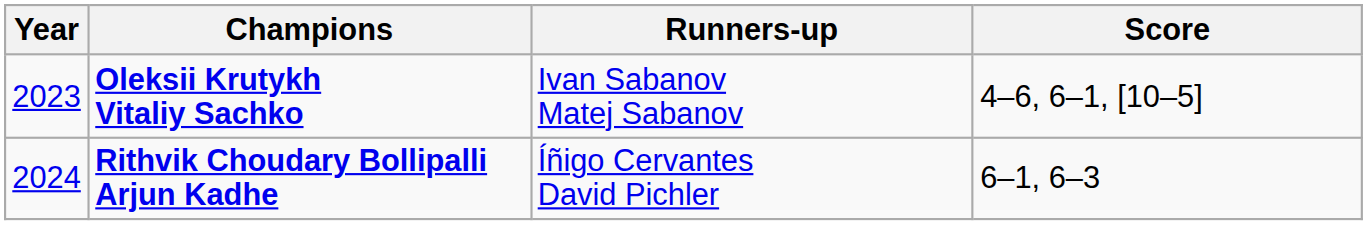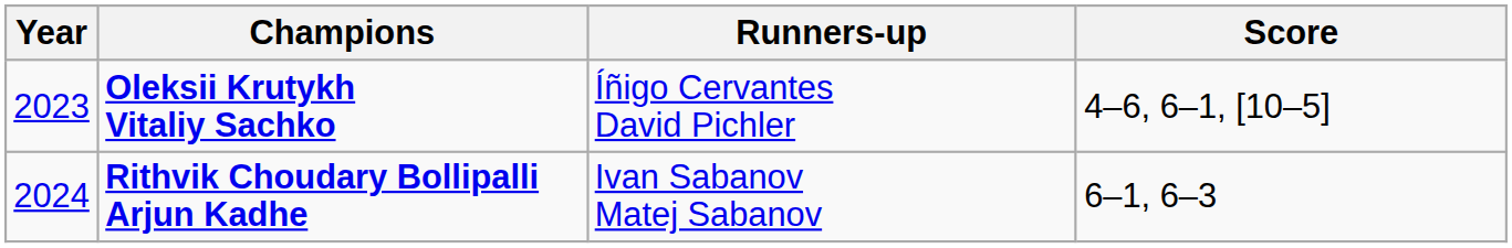 <table class="wikitable" style="font-size:90%">
 <tr>
 <th>Year</th>
 <th width="200">Champions</th>
 <th width="200">Runners-up</th>
 <th width="175">Score</th>
 </tr>
 <tr>
 <td><a href='#'>2023</a></td>
 <td> <strong><a href='#'>Oleksii Krutykh</a></strong><br> <strong><a href='#'>Vitaliy Sachko</a></strong></td>
-<td> <a href='#'>Ivan Sabanov</a><br> <a href='#'>Matej Sabanov</a></td>
+<td> <a href='#'>Íñigo Cervantes</a><br> <a href='#'>David Pichler</a></td>
 <td>4–6, 6–1, [10–5]</td>
 </tr>
 <tr>
 <td><a href='#'>2024</a></td>
 <td> <strong><a href='#'>Rithvik Choudary Bollipalli</a></strong><br> <strong><a href='#'>Arjun Kadhe</a></strong></td>
-<td> <a href='#'>Íñigo Cervantes</a><br> <a href='#'>David Pichler</a></td>
+<td> <a href='#'>Ivan Sabanov</a><br> <a href='#'>Matej Sabanov</a></td>
 <td>6–1, 6–3</td>
 </tr>
 </table>
